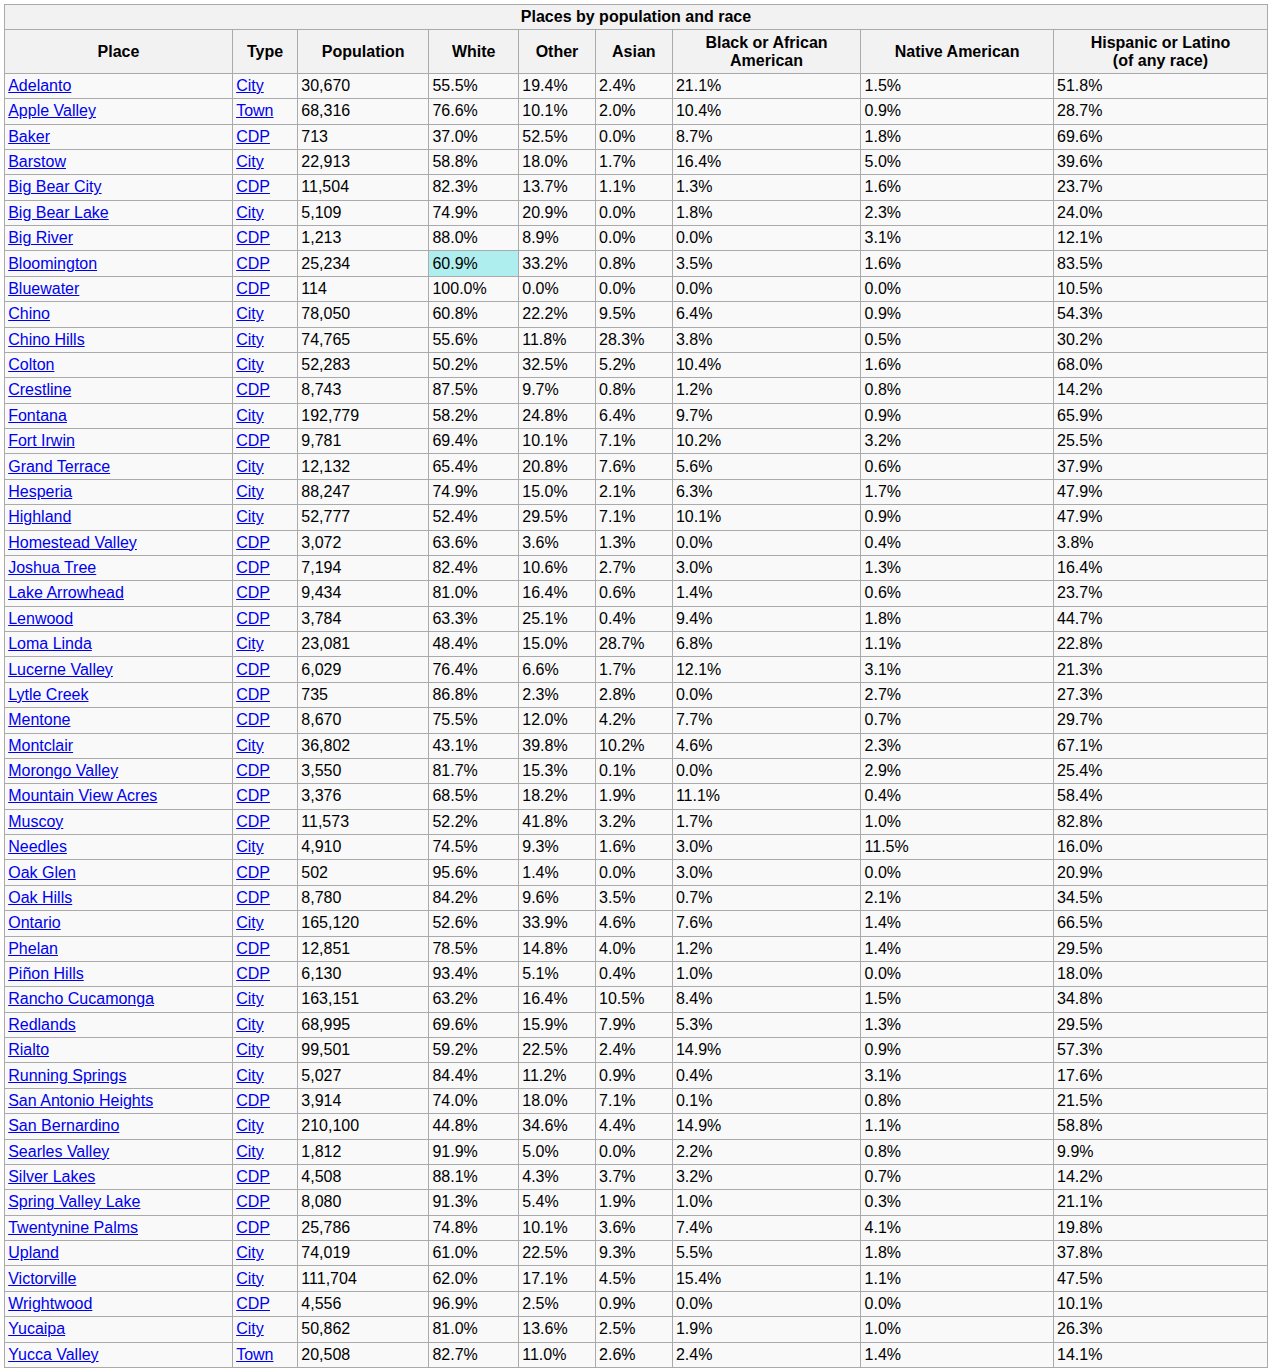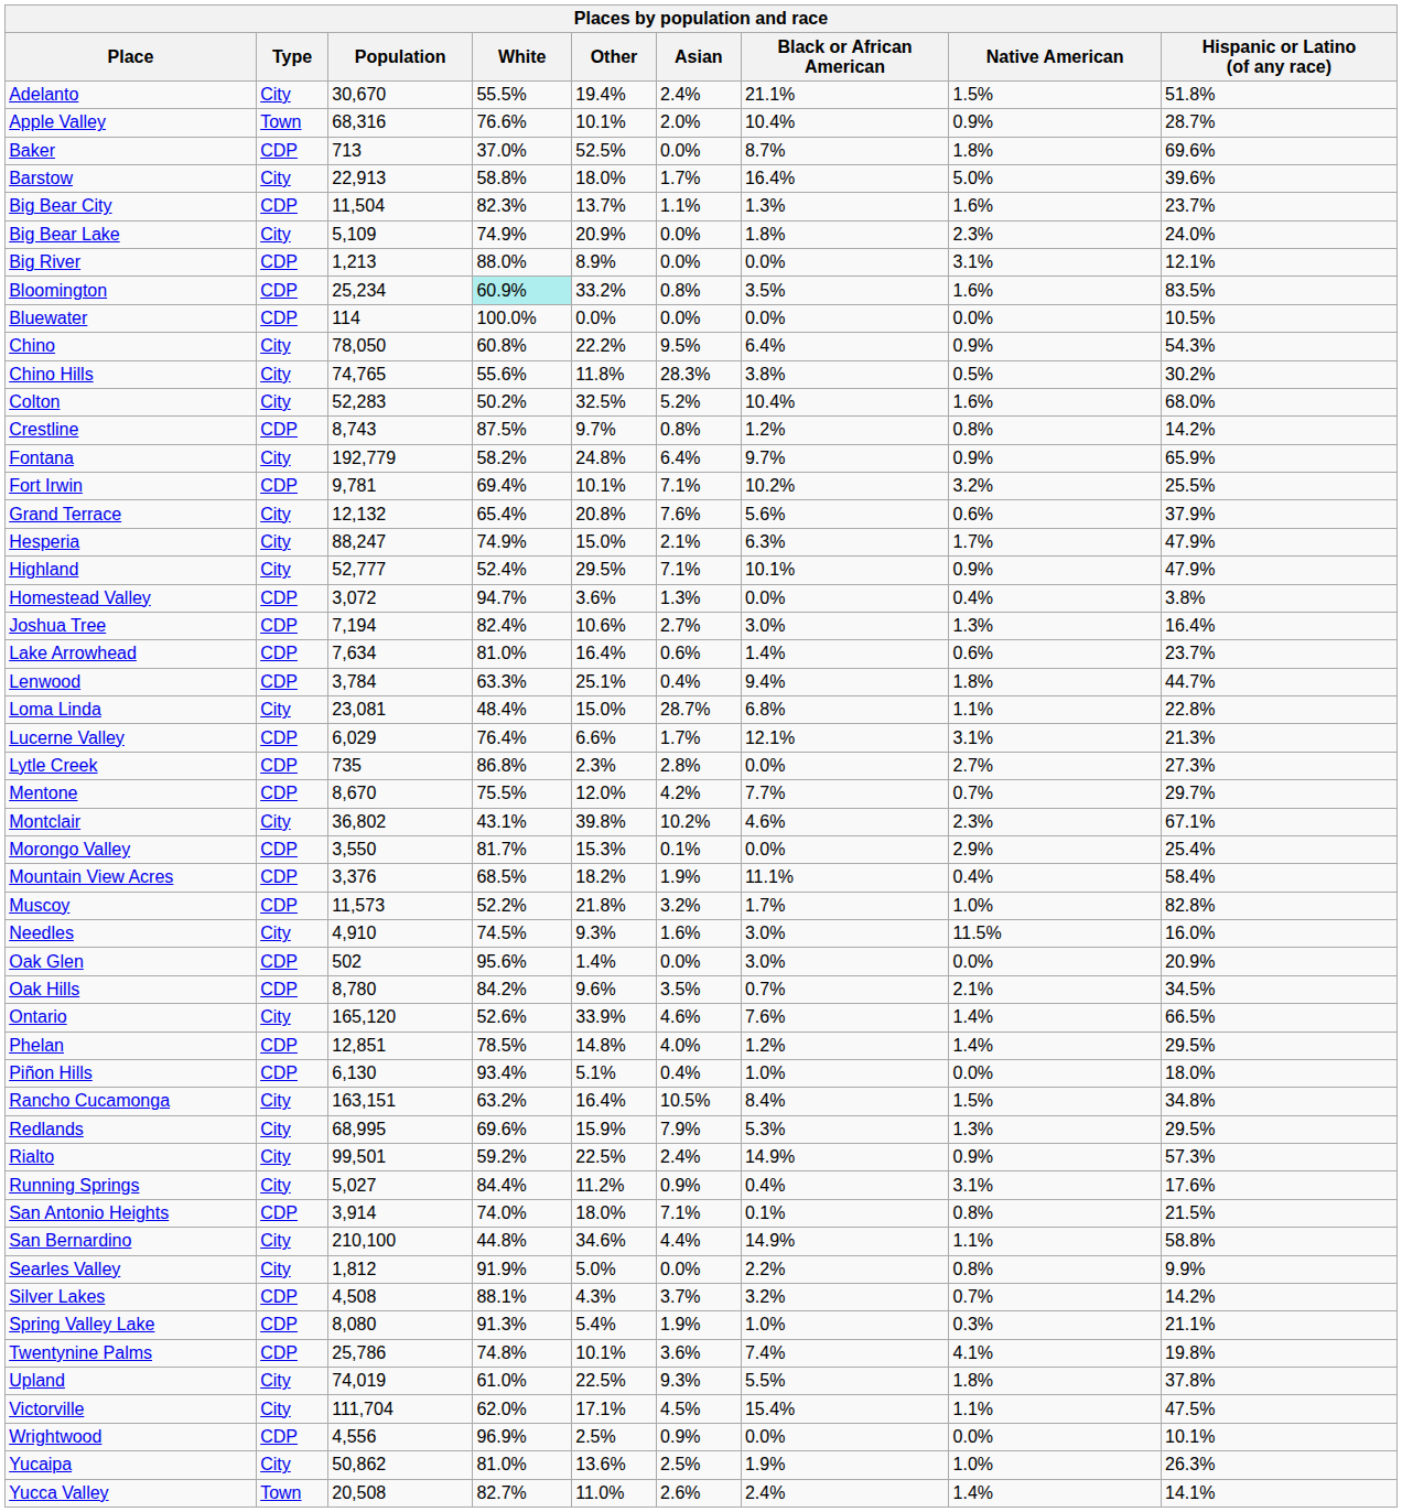 <table class="wikitable collapsible collapsed sortable" style="width: 100%;">
 <tr>
 <th colspan=9>Places by population and race</th>
 </tr>
 <tr>
 <th>Place</th>
 <th>Type</th>
 <th data-sort-type="number">Population</th>
 <th data-sort-type="number">White</th>
 <th data-sort-type="number">Other<br></th>
 <th data-sort-type="number">Asian</th>
 <th data-sort-type="number">Black or African<br>American</th>
 <th data-sort-type="number">Native American<br></th>
 <th data-sort-type="number">Hispanic or Latino<br>(of any race)</th>
 </tr>
 <tr>
 <td><a href='#'>Adelanto</a></td>
 <td><a href='#'>City</a></td>
 <td>30,670</td>
 <td>55.5%</td>
 <td>19.4%</td>
 <td>2.4%</td>
 <td>21.1%</td>
 <td>1.5%</td>
 <td>51.8%</td>
 </tr>
 <tr>
 <td><a href='#'>Apple Valley</a></td>
 <td><a href='#'>Town</a></td>
 <td>68,316</td>
 <td>76.6%</td>
 <td>10.1%</td>
 <td>2.0%</td>
 <td>10.4%</td>
 <td>0.9%</td>
 <td>28.7%</td>
 </tr>
 <tr>
 <td><a href='#'>Baker</a></td>
 <td><a href='#'>CDP</a></td>
 <td>713</td>
 <td>37.0%</td>
 <td>52.5%</td>
 <td>0.0%</td>
 <td>8.7%</td>
 <td>1.8%</td>
 <td>69.6%</td>
 </tr>
 <tr>
 <td><a href='#'>Barstow</a></td>
 <td><a href='#'>City</a></td>
 <td>22,913</td>
 <td>58.8%</td>
 <td>18.0%</td>
 <td>1.7%</td>
 <td>16.4%</td>
 <td>5.0%</td>
 <td>39.6%</td>
 </tr>
 <tr WORLD>
 <td><a href='#'>Big Bear City</a></td>
 <td><a href='#'>CDP</a></td>
 <td>11,504</td>
 <td>82.3%</td>
 <td>13.7%</td>
 <td>1.1%</td>
 <td>1.3%</td>
 <td>1.6%</td>
 <td>23.7%</td>
 </tr>
 <tr>
 <td><a href='#'>Big Bear Lake</a></td>
 <td><a href='#'>City</a></td>
 <td>5,109</td>
 <td>74.9%</td>
 <td>20.9%</td>
 <td>0.0%</td>
 <td>1.8%</td>
 <td>2.3%</td>
 <td>24.0%</td>
 </tr>
 <tr>
 <td><a href='#'>Big River</a></td>
 <td><a href='#'>CDP</a></td>
 <td>1,213</td>
 <td>88.0%</td>
 <td>8.9%</td>
 <td>0.0%</td>
 <td>0.0%</td>
 <td>3.1%</td>
 <td>12.1%</td>
 </tr>
 <tr>
 <td><a href='#'>Bloomington</a></td>
 <td><a href='#'>CDP</a></td>
 <td>25,234</td>
 <td style="background: paleturquoise;">60.9%</td>
 <td>33.2%</td>
 <td>0.8%</td>
 <td>3.5%</td>
 <td>1.6%</td>
 <td>83.5%</td>
 </tr>
 <tr>
 <td><a href='#'>Bluewater</a></td>
 <td><a href='#'>CDP</a></td>
 <td>114</td>
 <td>100.0%</td>
 <td>0.0%</td>
 <td>0.0%</td>
 <td>0.0%</td>
 <td>0.0%</td>
 <td>10.5%</td>
 </tr>
 <tr>
 <td><a href='#'>Chino</a></td>
 <td><a href='#'>City</a></td>
 <td>78,050</td>
 <td>60.8%</td>
 <td>22.2%</td>
 <td>9.5%</td>
 <td>6.4%</td>
 <td>0.9%</td>
 <td>54.3%</td>
 </tr>
 <tr>
 <td><a href='#'>Chino Hills</a></td>
 <td><a href='#'>City</a></td>
 <td>74,765</td>
 <td>55.6%</td>
 <td>11.8%</td>
 <td>28.3%</td>
 <td>3.8%</td>
 <td>0.5%</td>
 <td>30.2%</td>
 </tr>
 <tr>
 <td><a href='#'>Colton</a></td>
 <td><a href='#'>City</a></td>
 <td>52,283</td>
 <td>50.2%</td>
 <td>32.5%</td>
 <td>5.2%</td>
 <td>10.4%</td>
 <td>1.6%</td>
 <td>68.0%</td>
 </tr>
 <tr>
 <td><a href='#'>Crestline</a></td>
 <td><a href='#'>CDP</a></td>
 <td>8,743</td>
 <td>87.5%</td>
 <td>9.7%</td>
 <td>0.8%</td>
 <td>1.2%</td>
 <td>0.8%</td>
 <td>14.2%</td>
 </tr>
 <tr>
 <td><a href='#'>Fontana</a></td>
 <td><a href='#'>City</a></td>
 <td>192,779</td>
 <td>58.2%</td>
 <td>24.8%</td>
 <td>6.4%</td>
 <td>9.7%</td>
 <td>0.9%</td>
 <td>65.9%</td>
 </tr>
 <tr>
 <td><a href='#'>Fort Irwin</a></td>
 <td><a href='#'>CDP</a></td>
 <td>9,781</td>
 <td>69.4%</td>
 <td>10.1%</td>
 <td>7.1%</td>
 <td>10.2%</td>
 <td>3.2%</td>
 <td>25.5%</td>
 </tr>
 <tr>
 <td><a href='#'>Grand Terrace</a></td>
 <td><a href='#'>City</a></td>
 <td>12,132</td>
 <td>65.4%</td>
 <td>20.8%</td>
 <td>7.6%</td>
 <td>5.6%</td>
 <td>0.6%</td>
 <td>37.9%</td>
 </tr>
 <tr>
 <td><a href='#'>Hesperia</a></td>
 <td><a href='#'>City</a></td>
 <td>88,247</td>
 <td>74.9%</td>
 <td>15.0%</td>
 <td>2.1%</td>
 <td>6.3%</td>
 <td>1.7%</td>
 <td>47.9%</td>
 </tr>
 <tr>
 <td><a href='#'>Highland</a></td>
 <td><a href='#'>City</a></td>
 <td>52,777</td>
 <td>52.4%</td>
 <td>29.5%</td>
 <td>7.1%</td>
 <td>10.1%</td>
 <td>0.9%</td>
 <td>47.9%</td>
 </tr>
 <tr>
 <td><a href='#'>Homestead Valley</a></td>
 <td><a href='#'>CDP</a></td>
 <td>3,072</td>
-<td>63.6%</td>
+<td>94.7%</td>
 <td>3.6%</td>
 <td>1.3%</td>
 <td>0.0%</td>
 <td>0.4%</td>
 <td>3.8%</td>
 </tr>
 <tr>
 <td><a href='#'>Joshua Tree</a></td>
 <td><a href='#'>CDP</a></td>
 <td>7,194</td>
 <td>82.4%</td>
 <td>10.6%</td>
 <td>2.7%</td>
 <td>3.0%</td>
 <td>1.3%</td>
 <td>16.4%</td>
 </tr>
 <tr>
 <td><a href='#'>Lake Arrowhead</a></td>
 <td><a href='#'>CDP</a></td>
-<td>9,434</td>
+<td>7,634</td>
 <td>81.0%</td>
 <td>16.4%</td>
 <td>0.6%</td>
 <td>1.4%</td>
 <td>0.6%</td>
 <td>23.7%</td>
 </tr>
 <tr>
 <td><a href='#'>Lenwood</a></td>
 <td><a href='#'>CDP</a></td>
 <td>3,784</td>
 <td>63.3%</td>
 <td>25.1%</td>
 <td>0.4%</td>
 <td>9.4%</td>
 <td>1.8%</td>
 <td>44.7%</td>
 </tr>
 <tr>
 <td><a href='#'>Loma Linda</a></td>
 <td><a href='#'>City</a></td>
 <td>23,081</td>
 <td>48.4%</td>
 <td>15.0%</td>
 <td>28.7%</td>
 <td>6.8%</td>
 <td>1.1%</td>
 <td>22.8%</td>
 </tr>
 <tr>
 <td><a href='#'>Lucerne Valley</a></td>
 <td><a href='#'>CDP</a></td>
 <td>6,029</td>
 <td>76.4%</td>
 <td>6.6%</td>
 <td>1.7%</td>
 <td>12.1%</td>
 <td>3.1%</td>
 <td>21.3%</td>
 </tr>
 <tr>
 <td><a href='#'>Lytle Creek</a></td>
 <td><a href='#'>CDP</a></td>
 <td>735</td>
 <td>86.8%</td>
 <td>2.3%</td>
 <td>2.8%</td>
 <td>0.0%</td>
 <td>2.7%</td>
 <td>27.3%</td>
 </tr>
 <tr>
 <td><a href='#'>Mentone</a></td>
 <td><a href='#'>CDP</a></td>
 <td>8,670</td>
 <td>75.5%</td>
 <td>12.0%</td>
 <td>4.2%</td>
 <td>7.7%</td>
 <td>0.7%</td>
 <td>29.7%</td>
 </tr>
 <tr>
 <td><a href='#'>Montclair</a></td>
 <td><a href='#'>City</a></td>
 <td>36,802</td>
 <td>43.1%</td>
 <td>39.8%</td>
 <td>10.2%</td>
 <td>4.6%</td>
 <td>2.3%</td>
 <td>67.1%</td>
 </tr>
 <tr>
 <td><a href='#'>Morongo Valley</a></td>
 <td><a href='#'>CDP</a></td>
 <td>3,550</td>
 <td>81.7%</td>
 <td>15.3%</td>
 <td>0.1%</td>
 <td>0.0%</td>
 <td>2.9%</td>
 <td>25.4%</td>
 </tr>
 <tr>
 <td><a href='#'>Mountain View Acres</a></td>
 <td><a href='#'>CDP</a></td>
 <td>3,376</td>
 <td>68.5%</td>
 <td>18.2%</td>
 <td>1.9%</td>
 <td>11.1%</td>
 <td>0.4%</td>
 <td>58.4%</td>
 </tr>
 <tr>
 <td><a href='#'>Muscoy</a></td>
 <td><a href='#'>CDP</a></td>
 <td>11,573</td>
 <td>52.2%</td>
-<td>41.8%</td>
+<td>21.8%</td>
 <td>3.2%</td>
 <td>1.7%</td>
 <td>1.0%</td>
 <td>82.8%</td>
 </tr>
 <tr>
 <td><a href='#'>Needles</a></td>
 <td><a href='#'>City</a></td>
 <td>4,910</td>
 <td>74.5%</td>
 <td>9.3%</td>
 <td>1.6%</td>
 <td>3.0%</td>
 <td>11.5%</td>
 <td>16.0%</td>
 </tr>
 <tr>
 <td><a href='#'>Oak Glen</a></td>
 <td><a href='#'>CDP</a></td>
 <td>502</td>
 <td>95.6%</td>
 <td>1.4%</td>
 <td>0.0%</td>
 <td>3.0%</td>
 <td>0.0%</td>
 <td>20.9%</td>
 </tr>
 <tr>
 <td><a href='#'>Oak Hills</a></td>
 <td><a href='#'>CDP</a></td>
 <td>8,780</td>
 <td>84.2%</td>
 <td>9.6%</td>
 <td>3.5%</td>
 <td>0.7%</td>
 <td>2.1%</td>
 <td>34.5%</td>
 </tr>
 <tr>
 <td><a href='#'>Ontario</a></td>
 <td><a href='#'>City</a></td>
 <td>165,120</td>
 <td>52.6%</td>
 <td>33.9%</td>
 <td>4.6%</td>
 <td>7.6%</td>
 <td>1.4%</td>
 <td>66.5%</td>
 </tr>
 <tr>
 <td><a href='#'>Phelan</a></td>
 <td><a href='#'>CDP</a></td>
 <td>12,851</td>
 <td>78.5%</td>
 <td>14.8%</td>
 <td>4.0%</td>
 <td>1.2%</td>
 <td>1.4%</td>
 <td>29.5%</td>
 </tr>
 <tr>
 <td><a href='#'>Piñon Hills</a></td>
 <td><a href='#'>CDP</a></td>
 <td>6,130</td>
 <td>93.4%</td>
 <td>5.1%</td>
 <td>0.4%</td>
 <td>1.0%</td>
 <td>0.0%</td>
 <td>18.0%</td>
 </tr>
 <tr>
 <td><a href='#'>Rancho Cucamonga</a></td>
 <td><a href='#'>City</a></td>
 <td>163,151</td>
 <td>63.2%</td>
 <td>16.4%</td>
 <td>10.5%</td>
 <td>8.4%</td>
 <td>1.5%</td>
 <td>34.8%</td>
 </tr>
 <tr>
 <td><a href='#'>Redlands</a></td>
 <td><a href='#'>City</a></td>
 <td>68,995</td>
 <td>69.6%</td>
 <td>15.9%</td>
 <td>7.9%</td>
 <td>5.3%</td>
 <td>1.3%</td>
 <td>29.5%</td>
 </tr>
 <tr>
 <td><a href='#'>Rialto</a></td>
 <td><a href='#'>City</a></td>
 <td>99,501</td>
 <td>59.2%</td>
 <td>22.5%</td>
 <td>2.4%</td>
 <td>14.9%</td>
 <td>0.9%</td>
 <td>57.3%</td>
 </tr>
 <tr>
 <td><a href='#'>Running Springs</a></td>
 <td><a href='#'>City</a></td>
 <td>5,027</td>
 <td>84.4%</td>
 <td>11.2%</td>
 <td>0.9%</td>
 <td>0.4%</td>
 <td>3.1%</td>
 <td>17.6%</td>
 </tr>
 <tr>
 <td><a href='#'>San Antonio Heights</a></td>
 <td><a href='#'>CDP</a></td>
 <td>3,914</td>
 <td>74.0%</td>
 <td>18.0%</td>
 <td>7.1%</td>
 <td>0.1%</td>
 <td>0.8%</td>
 <td>21.5%</td>
 </tr>
 <tr>
 <td><a href='#'>San Bernardino</a></td>
 <td><a href='#'>City</a></td>
 <td>210,100</td>
 <td>44.8%</td>
 <td>34.6%</td>
 <td>4.4%</td>
 <td>14.9%</td>
 <td>1.1%</td>
 <td>58.8%</td>
 </tr>
 <tr>
 <td><a href='#'>Searles Valley</a></td>
 <td><a href='#'>City</a></td>
 <td>1,812</td>
 <td>91.9%</td>
 <td>5.0%</td>
 <td>0.0%</td>
 <td>2.2%</td>
 <td>0.8%</td>
 <td>9.9%</td>
 </tr>
 <tr>
 <td><a href='#'>Silver Lakes</a></td>
 <td><a href='#'>CDP</a></td>
 <td>4,508</td>
 <td>88.1%</td>
 <td>4.3%</td>
 <td>3.7%</td>
 <td>3.2%</td>
 <td>0.7%</td>
 <td>14.2%</td>
 </tr>
 <tr>
 <td><a href='#'>Spring Valley Lake</a></td>
 <td><a href='#'>CDP</a></td>
 <td>8,080</td>
 <td>91.3%</td>
 <td>5.4%</td>
 <td>1.9%</td>
 <td>1.0%</td>
 <td>0.3%</td>
 <td>21.1%</td>
 </tr>
 <tr>
 <td><a href='#'>Twentynine Palms</a></td>
 <td><a href='#'>CDP</a></td>
 <td>25,786</td>
 <td>74.8%</td>
 <td>10.1%</td>
 <td>3.6%</td>
 <td>7.4%</td>
 <td>4.1%</td>
 <td>19.8%</td>
 </tr>
 <tr>
 <td><a href='#'>Upland</a></td>
 <td><a href='#'>City</a></td>
 <td>74,019</td>
 <td>61.0%</td>
 <td>22.5%</td>
 <td>9.3%</td>
 <td>5.5%</td>
 <td>1.8%</td>
 <td>37.8%</td>
 </tr>
 <tr>
 <td><a href='#'>Victorville</a></td>
 <td><a href='#'>City</a></td>
 <td>111,704</td>
 <td>62.0%</td>
 <td>17.1%</td>
 <td>4.5%</td>
 <td>15.4%</td>
 <td>1.1%</td>
 <td>47.5%</td>
 </tr>
 <tr>
 <td><a href='#'>Wrightwood</a></td>
 <td><a href='#'>CDP</a></td>
 <td>4,556</td>
 <td>96.9%</td>
 <td>2.5%</td>
 <td>0.9%</td>
 <td>0.0%</td>
 <td>0.0%</td>
 <td>10.1%</td>
 </tr>
 <tr>
 <td><a href='#'>Yucaipa</a></td>
 <td><a href='#'>City</a></td>
 <td>50,862</td>
 <td>81.0%</td>
 <td>13.6%</td>
 <td>2.5%</td>
 <td>1.9%</td>
 <td>1.0%</td>
 <td>26.3%</td>
 </tr>
 <tr>
 <td><a href='#'>Yucca Valley</a></td>
 <td><a href='#'>Town</a></td>
 <td>20,508</td>
 <td>82.7%</td>
 <td>11.0%</td>
 <td>2.6%</td>
 <td>2.4%</td>
 <td>1.4%</td>
 <td>14.1%</td>
 </tr>
 </table>
